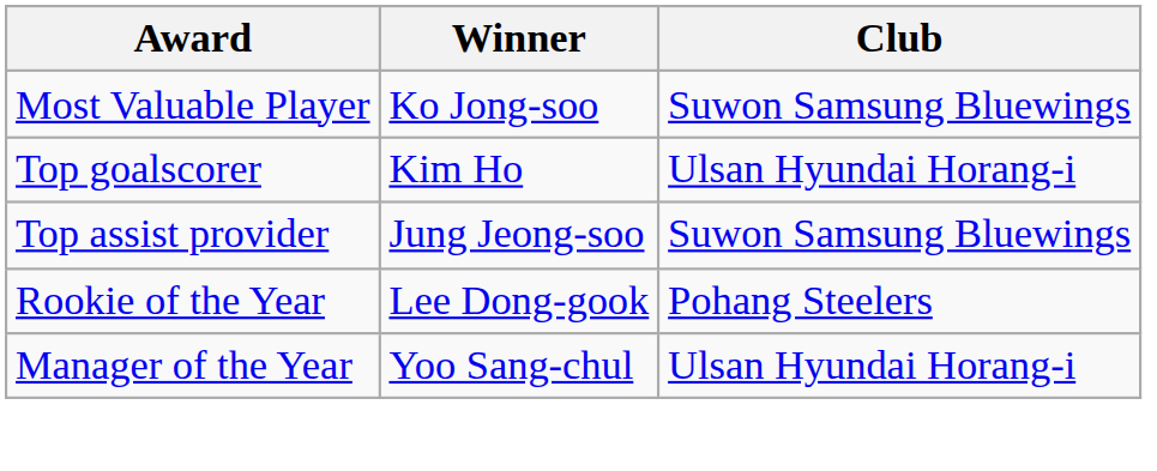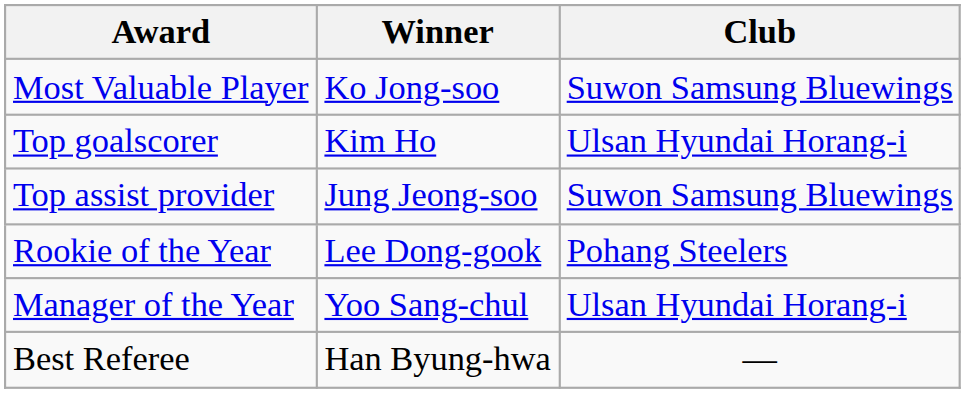 <table class="wikitable">
 <tr>
 <th>Award</th>
 <th>Winner</th>
 <th>Club</th>
 </tr>
 <tr>
 <td><a href='#'>Most Valuable Player</a></td>
 <td> <a href='#'>Ko Jong-soo</a></td>
 <td><a href='#'>Suwon Samsung Bluewings</a></td>
 </tr>
 <tr>
 <td><a href='#'>Top goalscorer</a></td>
 <td> <a href='#'>Kim Ho</a></td>
 <td><a href='#'>Ulsan Hyundai Horang-i</a></td>
 </tr>
 <tr>
 <td><a href='#'>Top assist provider</a></td>
 <td> <a href='#'>Jung Jeong-soo</a></td>
 <td><a href='#'>Suwon Samsung Bluewings</a></td>
 </tr>
 <tr>
 <td><a href='#'>Rookie of the Year</a></td>
 <td> <a href='#'>Lee Dong-gook</a></td>
 <td><a href='#'>Pohang Steelers</a></td>
 </tr>
 <tr>
 <td><a href='#'>Manager of the Year</a></td>
 <td> <a href='#'>Yoo Sang-chul</a></td>
 <td><a href='#'>Ulsan Hyundai Horang-i</a></td>
 </tr>
+<tr>
+<td>Best Referee</td>
+<td> Han Byung-hwa</td>
+<td align="center">—</td>
+</tr>
 </table>
